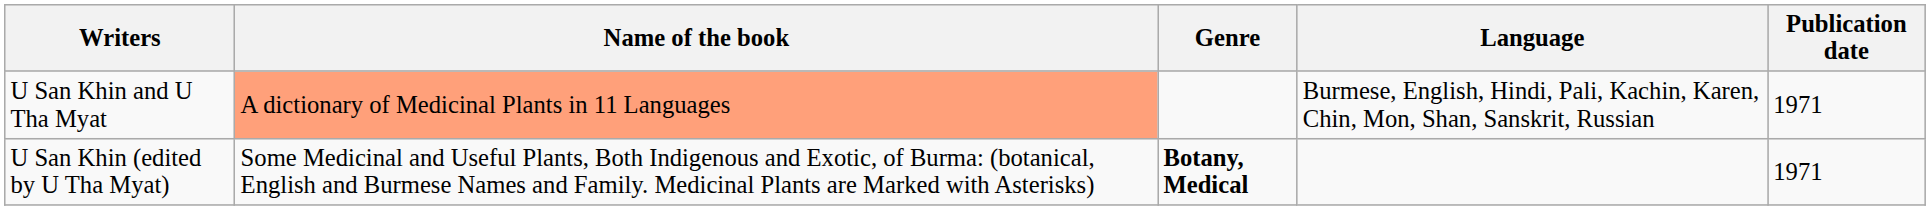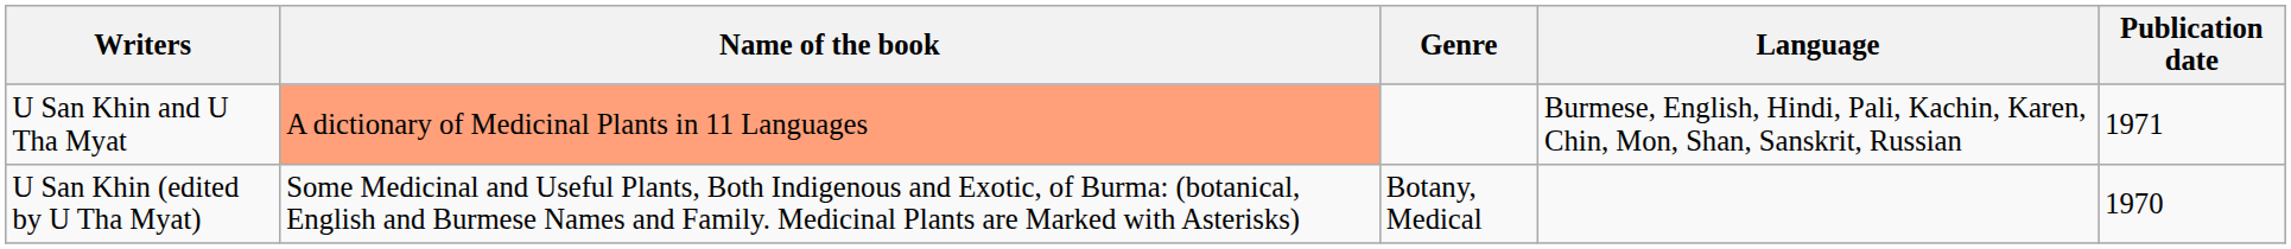 <table class="wikitable">
 <tr>
 <th>Writers</th>
 <th>Name of the book</th>
 <th>Genre</th>
 <th>Language</th>
 <th>Publication date</th>
 </tr>
 <tr>
 <td>U San Khin and U Tha Myat</td>
 <td style="background: lightsalmon;">A dictionary of Medicinal Plants in 11 Languages</td>
 <td></td>
 <td>Burmese, English, Hindi, Pali, Kachin, Karen, Chin, Mon, Shan, Sanskrit, Russian</td>
 <td>1971</td>
 </tr>
 <tr>
 <td>U San Khin (edited by U Tha Myat)</td>
 <td>Some Medicinal and Useful Plants, Both Indigenous and Exotic, of Burma: (botanical, English and Burmese Names and Family. Medicinal Plants are Marked with Asterisks)</td>
-<td><strong>Botany, Medical</strong></td>
+<td>Botany, Medical</td>
 <td></td>
-<td>1971</td>
+<td>1970</td>
 </tr>
 </table>
